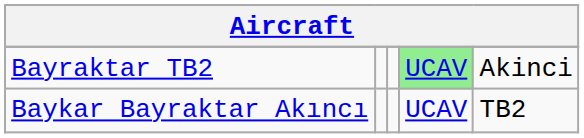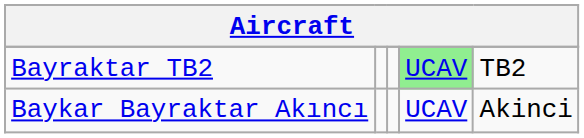 <table class="wikitable">
 <tr>
 <th colspan="6"><a href='#'>Aircraft</a></th>
 </tr>
 <tr>
 </tr>
 <tr valign="top">
 <td><a href='#'>Bayraktar TB2</a></td>
 <td></td>
 <td></td>
 <td style="background: lightgreen;"><a href='#'>UCAV</a></td>
-<td>Akinci</td>
+<td>TB2</td>
 </tr>
 <tr>
 <td><a href='#'>Baykar Bayraktar Akıncı</a></td>
 <td></td>
 <td></td>
 <td><a href='#'>UCAV</a></td>
-<td>TB2</td>
+<td>Akinci</td>
 </tr>
 </table>
